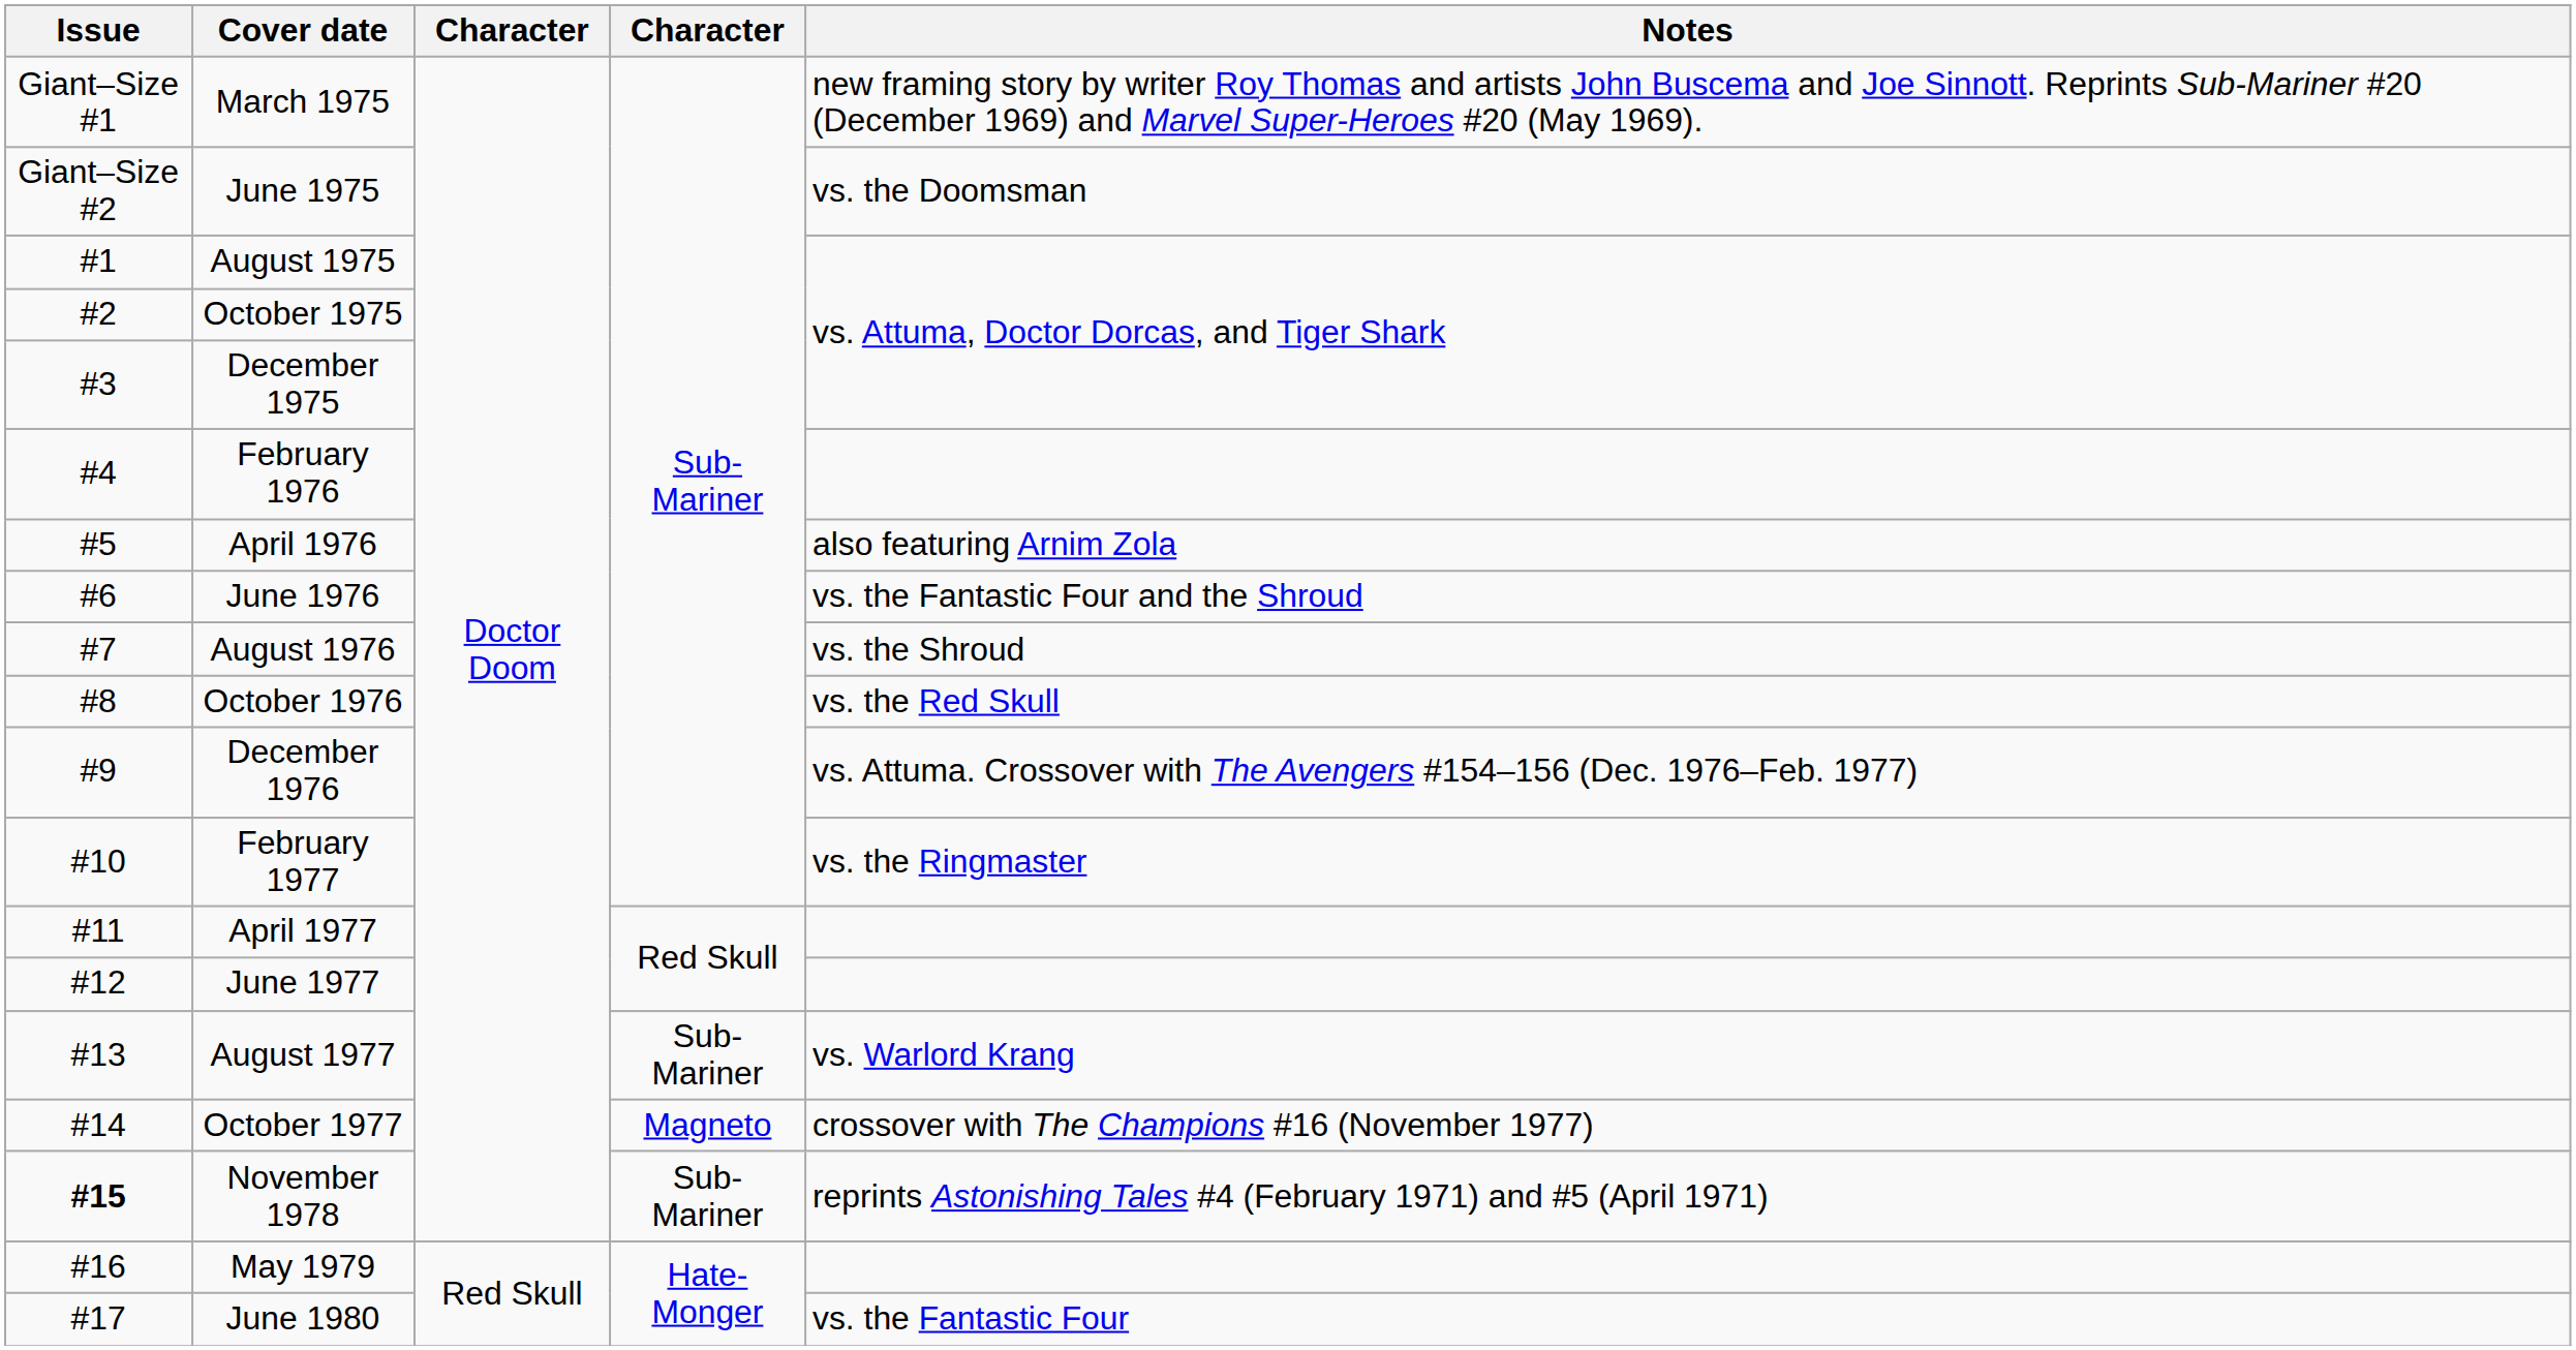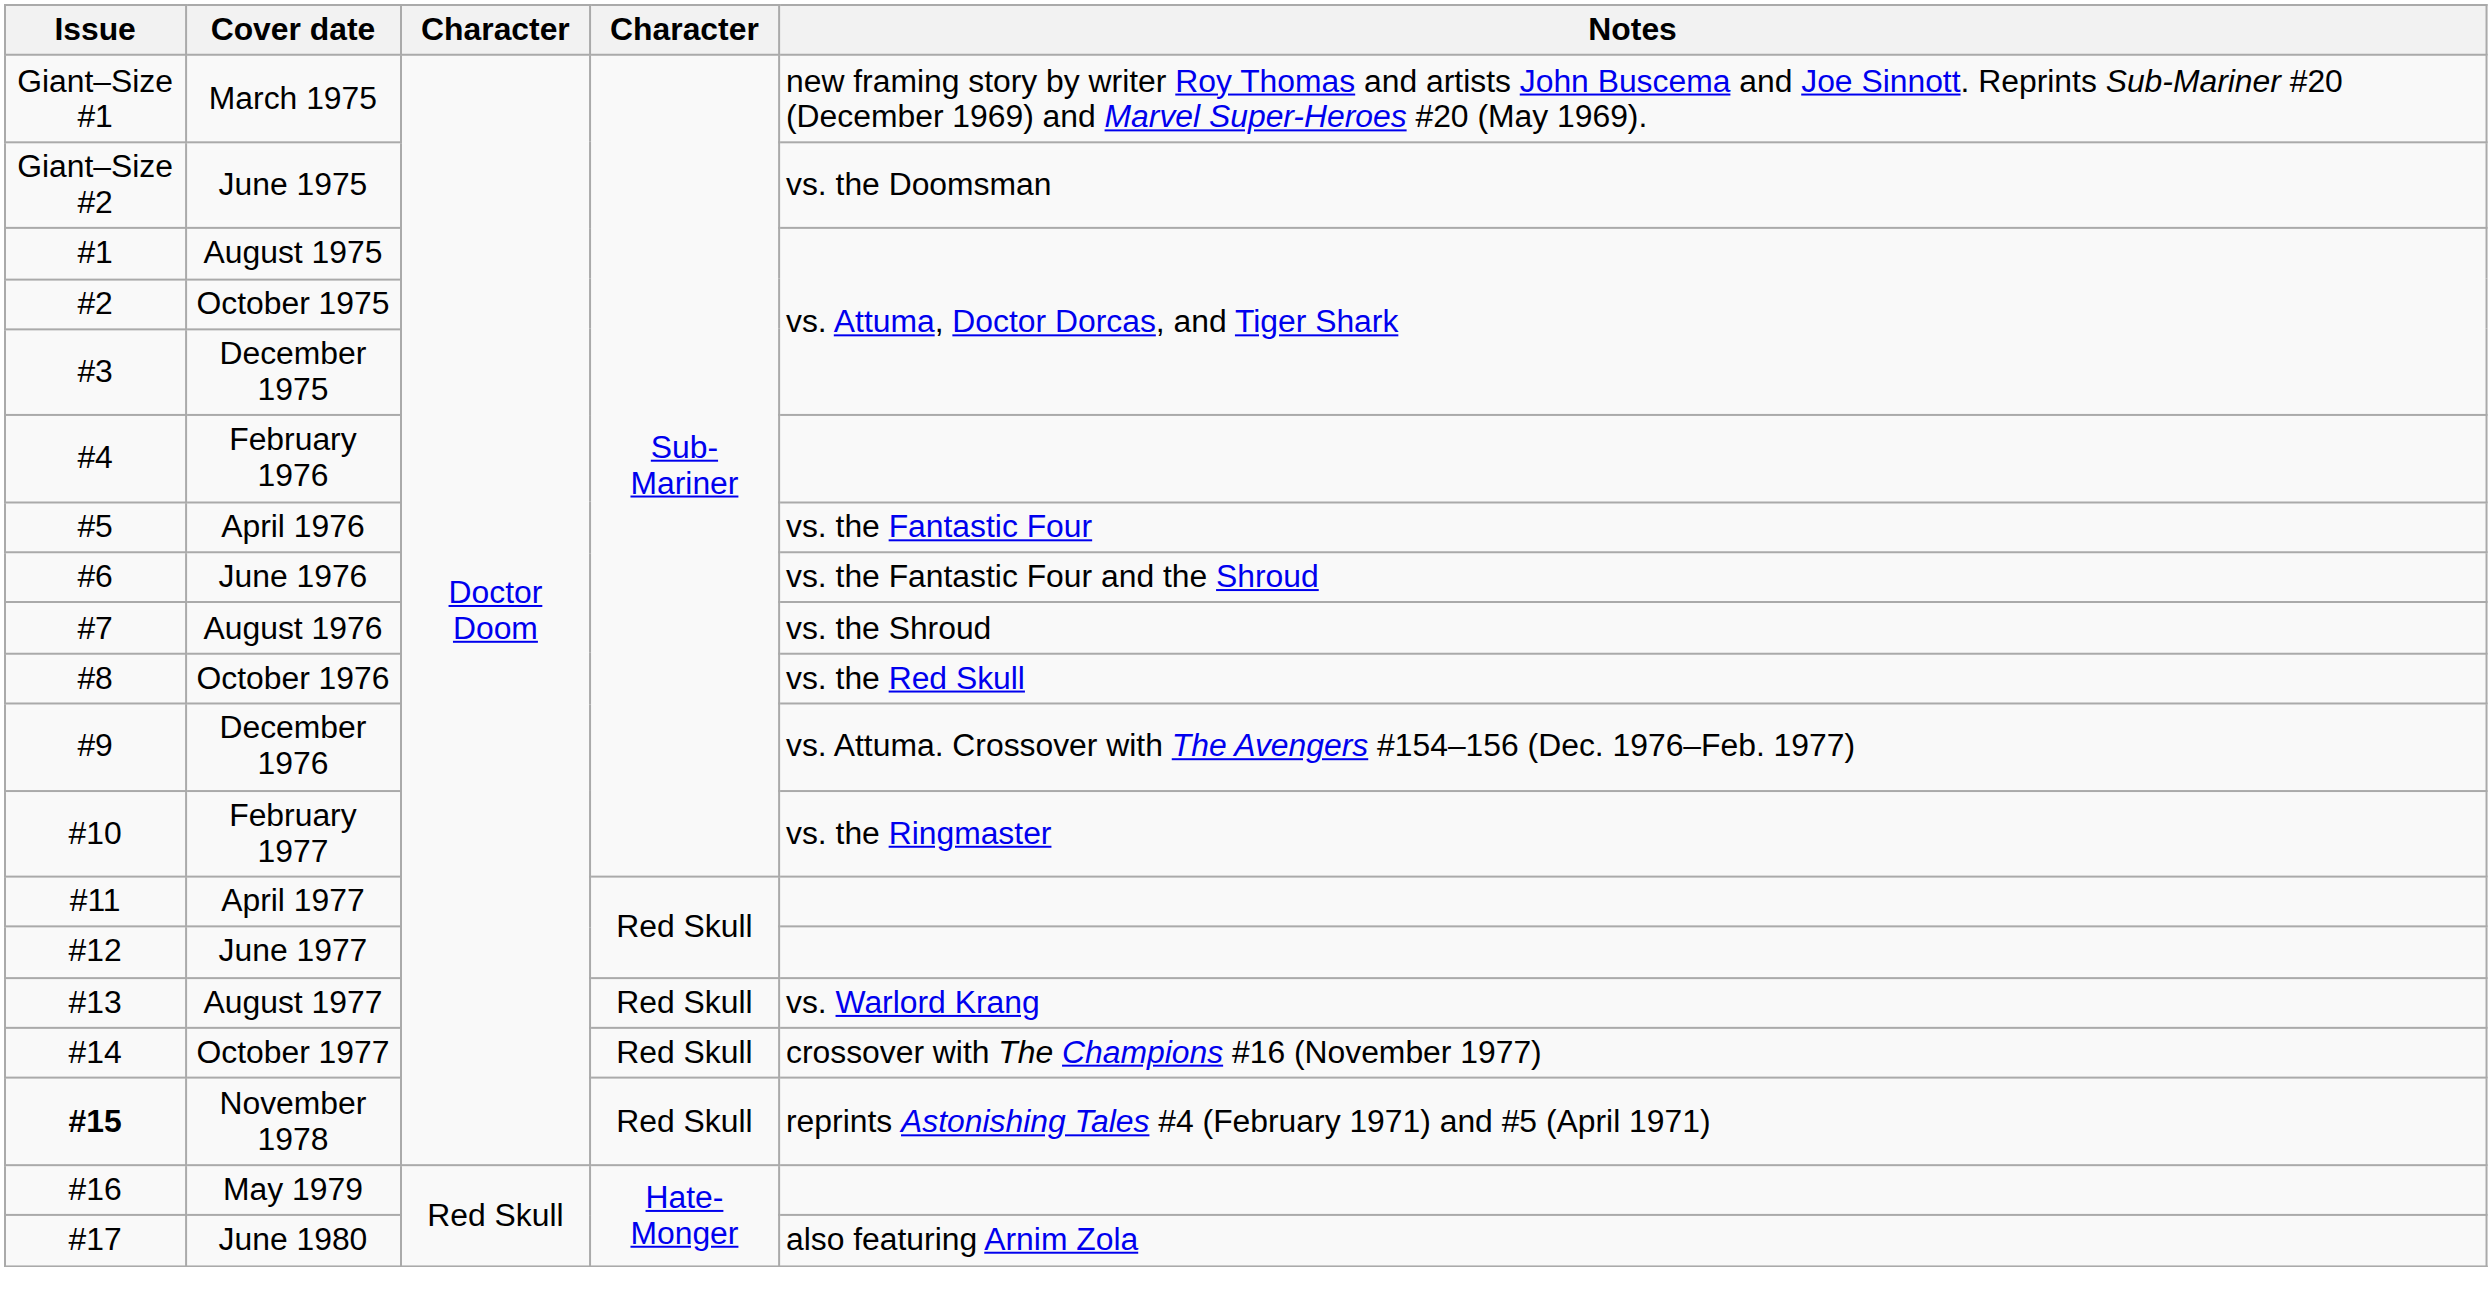 <table class="sortable wikitable">
 <tr>
 <th>Issue</th>
 <th>Cover date</th>
 <th>Character</th>
 <th>Character</th>
 <th>Notes</th>
 </tr>
 <tr>
 <td align="center">Giant–Size #1</td>
 <td align="center">March 1975</td>
 <td rowspan="17" align="center"><a href='#'>Doctor Doom</a></td>
 <td rowspan="12" align="center"><a href='#'>Sub-Mariner</a></td>
 <td>new framing story by writer <a href='#'>Roy Thomas</a> and artists <a href='#'>John Buscema</a> and <a href='#'>Joe Sinnott</a>. Reprints <em>Sub-Mariner</em> #20 (December 1969) and <em><a href='#'>Marvel Super-Heroes</a></em> #20 (May 1969).</td>
 </tr>
 <tr>
 <td align="center">Giant–Size #2</td>
 <td align="center">June 1975</td>
 <td>vs. the Doomsman</td>
 </tr>
 <tr>
 <td align="center">#1</td>
 <td align="center">August 1975</td>
 <td rowspan="3">vs. <a href='#'>Attuma</a>, <a href='#'>Doctor Dorcas</a>, and <a href='#'>Tiger Shark</a></td>
 </tr>
 <tr>
 <td align="center">#2</td>
 <td align="center">October 1975</td>
 </tr>
 <tr>
 <td align="center">#3</td>
 <td align="center">December 1975</td>
 </tr>
 <tr>
 <td align="center">#4</td>
 <td align="center">February 1976</td>
 <td></td>
 </tr>
 <tr>
 <td align="center">#5</td>
 <td align="center">April 1976</td>
-<td>also featuring <a href='#'>Arnim Zola</a></td>
+<td>vs. the <a href='#'>Fantastic Four</a></td>
 </tr>
 <tr>
 <td align="center">#6</td>
 <td align="center">June 1976</td>
 <td>vs. the Fantastic Four and the <a href='#'>Shroud</a></td>
 </tr>
 <tr>
 <td align="center">#7</td>
 <td align="center">August 1976</td>
 <td>vs. the Shroud</td>
 </tr>
 <tr>
 <td align="center">#8</td>
 <td align="center">October 1976</td>
 <td>vs. the <a href='#'>Red Skull</a></td>
 </tr>
 <tr>
 <td align="center">#9</td>
 <td align="center">December 1976</td>
 <td>vs. Attuma. Crossover with <em><a href='#'>The Avengers</a></em> #154–156 (Dec. 1976–Feb. 1977)</td>
 </tr>
 <tr>
 <td align="center">#10</td>
 <td align="center">February 1977</td>
 <td>vs. the <a href='#'>Ringmaster</a></td>
 </tr>
 <tr>
 <td align="center">#11</td>
 <td align="center">April 1977</td>
 <td rowspan="2" align="center">Red Skull</td>
 <td></td>
 </tr>
 <tr>
 <td align="center">#12</td>
 <td align="center">June 1977</td>
 <td></td>
 </tr>
 <tr>
 <td align="center">#13</td>
 <td align="center">August 1977</td>
-<td align="center">Sub-Mariner</td>
+<td align="center">Red Skull</td>
 <td>vs. <a href='#'>Warlord Krang</a></td>
 </tr>
 <tr>
 <td align="center">#14</td>
 <td align="center">October 1977</td>
-<td align="center"><a href='#'>Magneto</a></td>
+<td align="center">Red Skull</td>
 <td>crossover with <em>The <a href='#'>Champions</a></em> #16 (November 1977)</td>
 </tr>
 <tr>
 <td align="center"><strong>#15</strong></td>
 <td align="center">November 1978</td>
-<td align="center">Sub-Mariner</td>
+<td align="center">Red Skull</td>
 <td>reprints <em><a href='#'>Astonishing Tales</a></em> #4 (February 1971) and #5 (April 1971)</td>
 </tr>
 <tr>
 <td align="center">#16</td>
 <td align="center">May 1979</td>
 <td rowspan="2" align="center">Red Skull</td>
 <td rowspan="2" align="center"><a href='#'>Hate-Monger</a></td>
 <td></td>
 </tr>
 <tr>
 <td align="center">#17</td>
 <td align="center">June 1980</td>
-<td>vs. the <a href='#'>Fantastic Four</a></td>
+<td>also featuring <a href='#'>Arnim Zola</a></td>
 </tr>
 <tr>
 </tr>
 </table>
